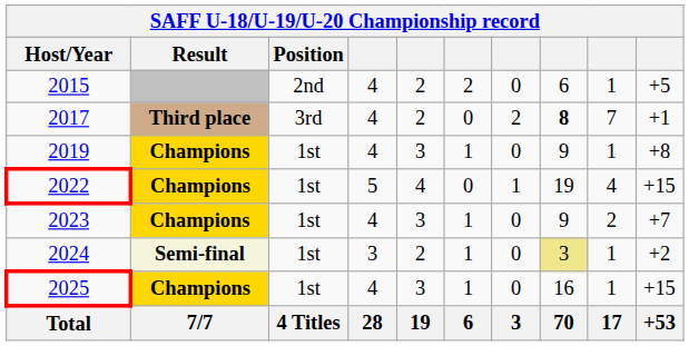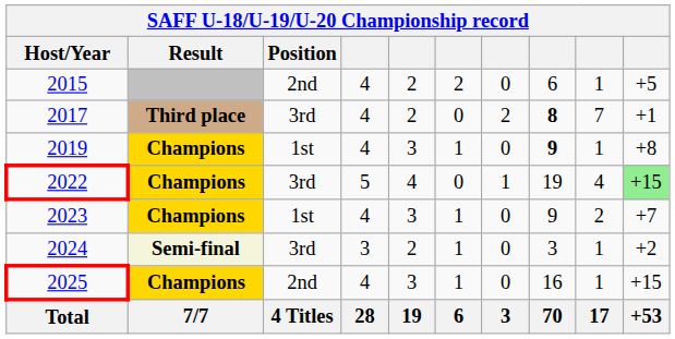 <table class="wikitable collapsible collapsed" style="text-align: center;">
 <tr>
 <th colspan="10" style="color: #0000FF;"><a href='#'>SAFF U-18/U-19/U-20 Championship record</a></th>
 </tr>
 <tr>
 <th width="90">Host/Year</th>
 <th width="100">Result</th>
 <th width="30">Position</th>
 <th width="30"></th>
 <th width="30"></th>
 <th width="30"></th>
 <th width="30"></th>
 <th width="30"></th>
 <th width="30"></th>
 <th width="30"></th>
 </tr>
 <tr>
 <td> <a href='#'>2015</a></td>
 <td bgcolor=Silver><strong></strong></td>
 <td>2nd</td>
 <td>4</td>
 <td>2</td>
 <td>2</td>
 <td>0</td>
 <td>6</td>
 <td>1</td>
 <td>+5</td>
 </tr>
 <tr>
 <td> <a href='#'>2017</a></td>
 <td bgcolor=#cfaa88><strong>Third place</strong></td>
 <td>3rd</td>
 <td>4</td>
 <td>2</td>
 <td>0</td>
 <td>2</td>
 <td><strong>8</strong></td>
 <td>7</td>
 <td>+1</td>
 </tr>
 <tr>
 <td> <a href='#'>2019</a></td>
 <td bgcolor=Gold><strong>Champions</strong></td>
 <td>1st</td>
 <td>4</td>
 <td>3</td>
 <td>1</td>
 <td>0</td>
-<td>9</td>
+<td><strong>9</strong></td>
 <td>1</td>
 <td>+8</td>
 </tr>
 <tr>
 <td style="border: 3px solid red"> <a href='#'>2022</a></td>
 <td bgcolor=Gold><strong>Champions</strong></td>
-<td>1st</td>
+<td>3rd</td>
 <td>5</td>
 <td>4</td>
 <td>0</td>
 <td>1</td>
 <td>19</td>
 <td>4</td>
-<td>+15</td>
+<td style="background: lightgreen;">+15</td>
 </tr>
 <tr>
 <td> <a href='#'>2023</a></td>
 <td bgcolor=Gold><strong>Champions</strong></td>
 <td>1st</td>
 <td>4</td>
 <td>3</td>
 <td>1</td>
 <td>0</td>
 <td>9</td>
 <td>2</td>
 <td>+7</td>
 </tr>
 <tr>
 <td> <a href='#'>2024</a></td>
 <td bgcolor=beige><strong>Semi-final</strong></td>
-<td>1st</td>
+<td>3rd</td>
 <td>3</td>
 <td>2</td>
 <td>1</td>
 <td>0</td>
-<td style="background: khaki;">3</td>
+<td>3</td>
 <td>1</td>
 <td>+2</td>
 </tr>
 <tr>
 <td style="border: 3px solid red"> <a href='#'>2025</a></td>
 <td bgcolor=Gold><strong>Champions</strong></td>
-<td>1st</td>
+<td>2nd</td>
 <td>4</td>
 <td>3</td>
 <td>1</td>
 <td>0</td>
 <td>16</td>
 <td>1</td>
 <td>+15</td>
 </tr>
 <tr>
 <th>Total</th>
 <th>7/7</th>
 <th>4 Titles</th>
 <th>28</th>
 <th>19</th>
 <th>6</th>
 <th>3</th>
 <th>70</th>
 <th>17</th>
 <th>+53</th>
 </tr>
 </table>
